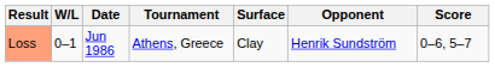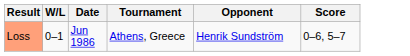 <table class="sortable wikitable">
 <tr>
 <th style="width:35px">Result</th>
 <th style="width:30px">W/L</th>
 <th style="width:50px">Date</th>
 <th style="width:120px">Tournament</th>
-<th style="width:50px">Surface</th>
 <th style="width:150px">Opponent</th>
 <th style="width:80px" class="unsortable">Score</th>
 </tr>
 <tr>
 <td style="background:#ffa07a;">Loss</td>
 <td>0–1</td>
 <td><a href='#'>Jun 1986</a></td>
 <td><a href='#'>Athens</a>, Greece</td>
-<td>Clay</td>
 <td> <a href='#'>Henrik Sundström</a></td>
 <td>0–6, 5–7</td>
 </tr>
 </table>
